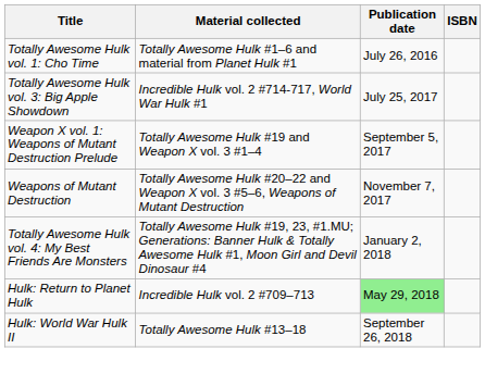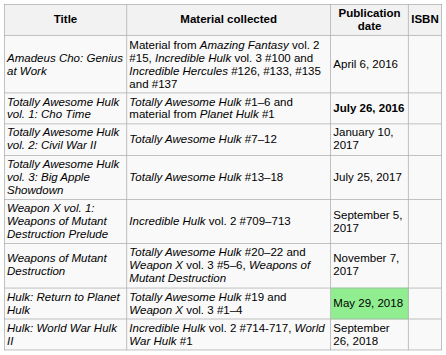 <table class="wikitable sortable">
 <tr>
 <th>Title</th>
 <th>Material collected</th>
 <th>Publication date</th>
 <th>ISBN</th>
 </tr>
 <tr>
+<td><em>Amadeus Cho: Genius at Work</em></td>
+<td>Material from <em>Amazing Fantasy</em> vol. 2 #15, <em>Incredible Hulk</em> vol. 3 #100 and <em>Incredible Hercules</em> #126, #133, #135 and #137</td>
+<td>April 6, 2016</td>
+<td></td>
+</tr>
+<tr>
 <td><em>Totally Awesome Hulk vol. 1: Cho Time</em></td>
 <td><em>Totally Awesome Hulk</em> #1–6 and material from <em>Planet Hulk</em> #1</td>
-<td>July 26, 2016</td>
+<td><strong>July 26, 2016</strong></td>
+<td></td>
+</tr>
+<tr>
+<td><em>Totally Awesome Hulk vol. 2: Civil War II</em></td>
+<td><em>Totally Awesome Hulk</em> #7–12</td>
+<td>January 10, 2017</td>
 <td></td>
 </tr>
 <tr>
 <td><em>Totally Awesome Hulk vol. 3: Big Apple Showdown</em></td>
-<td><em>Incredible Hulk</em> vol. 2 #714-717, <em>World War Hulk</em> #1</td>
+<td><em>Totally Awesome Hulk</em> #13–18</td>
 <td>July 25, 2017</td>
 <td></td>
 </tr>
 <tr>
 <td><em>Weapon X vol. 1: Weapons of Mutant Destruction Prelude</em></td>
-<td><em>Totally Awesome Hulk</em> #19 and <em>Weapon X</em> vol. 3 #1–4</td>
+<td><em>Incredible Hulk</em> vol. 2 #709–713</td>
 <td>September 5, 2017</td>
 <td></td>
 </tr>
 <tr>
 <td><em>Weapons of Mutant Destruction</em></td>
 <td><em>Totally Awesome Hulk</em> #20–22 and <em>Weapon X</em> vol. 3 #5–6, <em>Weapons of Mutant Destruction</em></td>
 <td>November 7, 2017</td>
 <td></td>
 </tr>
 <tr>
-<td><em>Totally Awesome Hulk vol. 4: My Best Friends Are Monsters</em></td>
-<td><em>Totally Awesome Hulk</em> #19, 23, #1.MU; <em>Generations: Banner Hulk & Totally Awesome Hulk</em> #1, <em>Moon Girl and Devil Dinosaur</em> #4</td>
-<td>January 2, 2018</td>
-<td></td>
-</tr>
-<tr>
 <td><em>Hulk: Return to Planet Hulk</em></td>
-<td><em>Incredible Hulk</em> vol. 2 #709–713</td>
+<td><em>Totally Awesome Hulk</em> #19 and <em>Weapon X</em> vol. 3 #1–4</td>
 <td style="background: lightgreen;">May 29, 2018</td>
 <td></td>
 </tr>
 <tr>
 <td><em>Hulk: World War Hulk II</em></td>
-<td><em>Totally Awesome Hulk</em> #13–18</td>
+<td><em>Incredible Hulk</em> vol. 2 #714-717, <em>World War Hulk</em> #1</td>
 <td>September 26, 2018</td>
 <td></td>
 </tr>
 </table>
